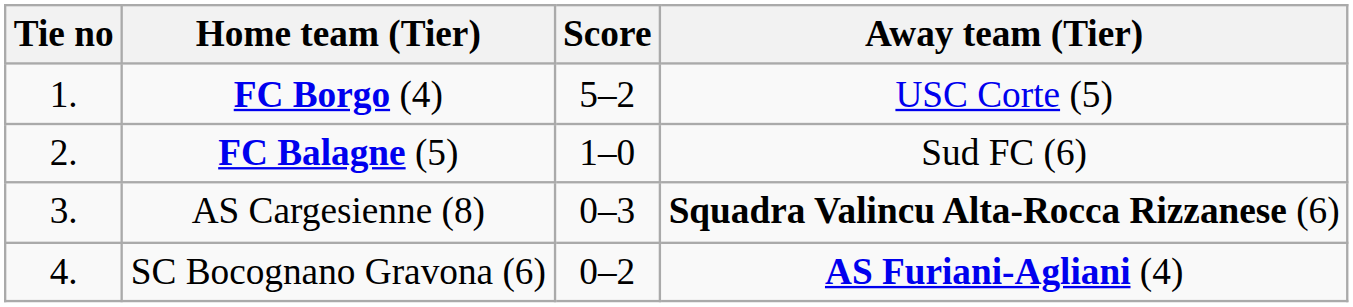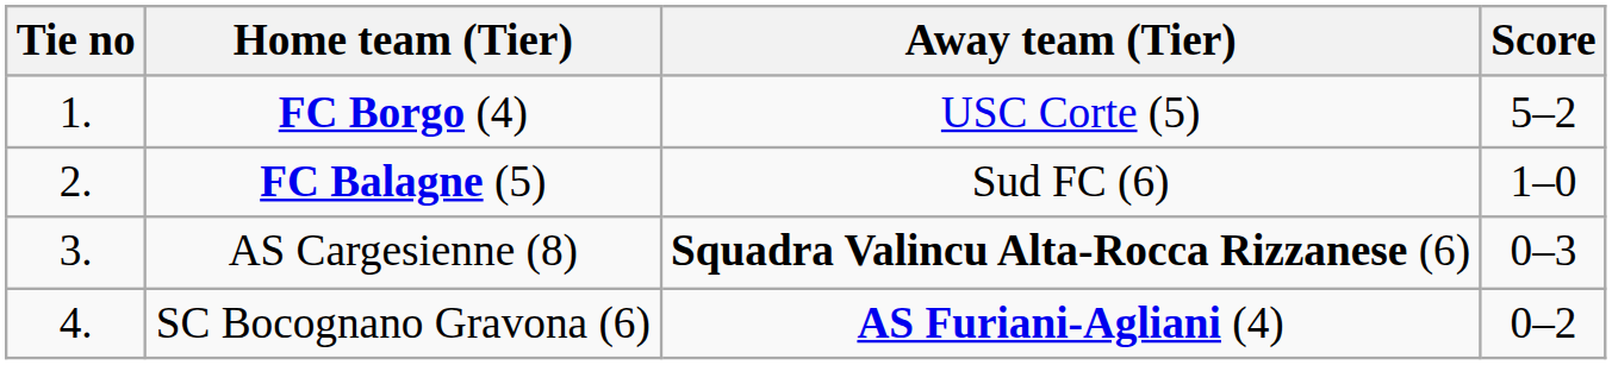 <table class="wikitable" style="text-align: center">
 <tr>
 <th>Tie no</th>
 <th>Home team (Tier)</th>
+<th>Away team (Tier)</th>
 <th>Score</th>
-<th>Away team (Tier)</th>
 </tr>
 <tr>
 <td>1.</td>
 <td><strong><a href='#'>FC Borgo</a></strong> (4)</td>
+<td><a href='#'>USC Corte</a> (5)</td>
 <td>5–2</td>
-<td><a href='#'>USC Corte</a> (5)</td>
 </tr>
 <tr>
 <td>2.</td>
 <td><strong><a href='#'>FC Balagne</a></strong> (5)</td>
+<td>Sud FC (6)</td>
 <td>1–0</td>
-<td>Sud FC (6)</td>
 </tr>
 <tr>
 <td>3.</td>
 <td>AS Cargesienne (8)</td>
+<td><strong>Squadra Valincu Alta-Rocca Rizzanese</strong> (6)</td>
 <td>0–3</td>
-<td><strong>Squadra Valincu Alta-Rocca Rizzanese</strong> (6)</td>
 </tr>
 <tr>
 <td>4.</td>
 <td>SC Bocognano Gravona (6)</td>
+<td><strong><a href='#'>AS Furiani-Agliani</a></strong> (4)</td>
 <td>0–2</td>
-<td><strong><a href='#'>AS Furiani-Agliani</a></strong> (4)</td>
 </tr>
 </table>
